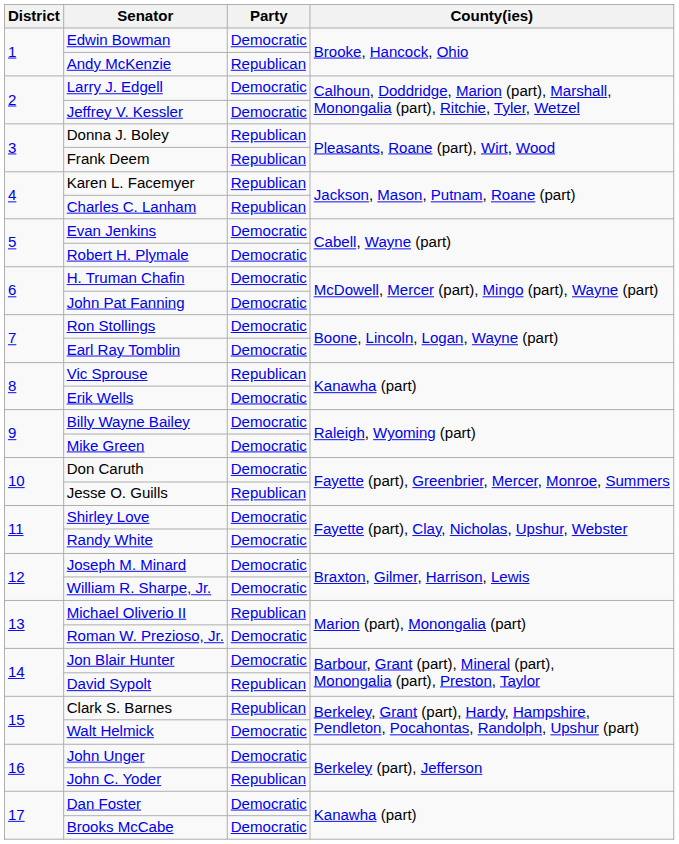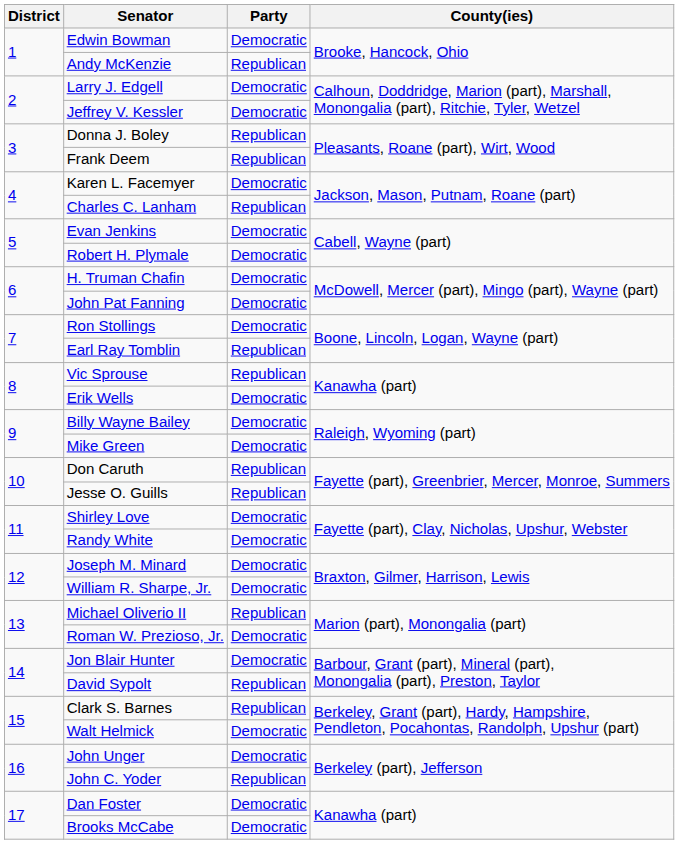 <table class=wikitable>
 <tr>
 <th>District</th>
 <th>Senator</th>
 <th>Party</th>
 <th>County(ies)</th>
 </tr>
 <tr>
 <td rowspan=2><a href='#'>1</a></td>
 <td><a href='#'>Edwin Bowman</a></td>
 <td><a href='#'>Democratic</a></td>
 <td rowspan=2><a href='#'>Brooke</a>, <a href='#'>Hancock</a>, <a href='#'>Ohio</a></td>
 </tr>
 <tr>
 <td><a href='#'>Andy McKenzie</a></td>
 <td><a href='#'>Republican</a></td>
 </tr>
 <tr>
 <td rowspan=2><a href='#'>2</a></td>
 <td><a href='#'>Larry J. Edgell</a></td>
 <td><a href='#'>Democratic</a></td>
 <td rowspan=2><a href='#'>Calhoun</a>, <a href='#'>Doddridge</a>, <a href='#'>Marion</a> (part), <a href='#'>Marshall</a>,<br> <a href='#'>Monongalia</a> (part), <a href='#'>Ritchie</a>, <a href='#'>Tyler</a>, <a href='#'>Wetzel</a></td>
 </tr>
 <tr>
 <td><a href='#'>Jeffrey V. Kessler</a></td>
 <td><a href='#'>Democratic</a></td>
 </tr>
 <tr>
 <td rowspan=2><a href='#'>3</a></td>
 <td>Donna J. Boley</td>
 <td><a href='#'>Republican</a></td>
 <td rowspan=2><a href='#'>Pleasants</a>, <a href='#'>Roane</a> (part), <a href='#'>Wirt</a>, <a href='#'>Wood</a></td>
 </tr>
 <tr>
 <td>Frank Deem</td>
 <td><a href='#'>Republican</a></td>
 </tr>
 <tr>
 <td rowspan=2><a href='#'>4</a></td>
 <td>Karen L. Facemyer</td>
-<td><a href='#'>Republican</a></td>
+<td><a href='#'>Democratic</a></td>
 <td rowspan=2><a href='#'>Jackson</a>, <a href='#'>Mason</a>, <a href='#'>Putnam</a>, <a href='#'>Roane</a> (part)</td>
 </tr>
 <tr>
 <td><a href='#'>Charles C. Lanham</a></td>
 <td><a href='#'>Republican</a></td>
 </tr>
 <tr>
 <td rowspan=2><a href='#'>5</a></td>
 <td><a href='#'>Evan Jenkins</a></td>
 <td><a href='#'>Democratic</a></td>
 <td rowspan=2><a href='#'>Cabell</a>, <a href='#'>Wayne</a> (part)</td>
 </tr>
 <tr>
 <td><a href='#'>Robert H. Plymale</a></td>
 <td><a href='#'>Democratic</a></td>
 </tr>
 <tr>
 <td rowspan=2><a href='#'>6</a></td>
 <td><a href='#'>H. Truman Chafin</a></td>
 <td><a href='#'>Democratic</a></td>
 <td rowspan=2><a href='#'>McDowell</a>, <a href='#'>Mercer</a> (part), <a href='#'>Mingo</a> (part), <a href='#'>Wayne</a> (part)</td>
 </tr>
 <tr>
 <td><a href='#'>John Pat Fanning</a></td>
 <td><a href='#'>Democratic</a></td>
 </tr>
 <tr>
 <td rowspan=2><a href='#'>7</a></td>
 <td><a href='#'>Ron Stollings</a></td>
 <td><a href='#'>Democratic</a></td>
 <td rowspan=2><a href='#'>Boone</a>, <a href='#'>Lincoln</a>, <a href='#'>Logan</a>, <a href='#'>Wayne</a> (part)</td>
 </tr>
 <tr>
 <td><a href='#'>Earl Ray Tomblin</a></td>
-<td><a href='#'>Democratic</a></td>
+<td><a href='#'>Republican</a></td>
 </tr>
 <tr>
 <td rowspan=2><a href='#'>8</a></td>
 <td><a href='#'>Vic Sprouse</a></td>
 <td><a href='#'>Republican</a></td>
 <td rowspan=2><a href='#'>Kanawha</a> (part)</td>
 </tr>
 <tr>
 <td><a href='#'>Erik Wells</a></td>
 <td><a href='#'>Democratic</a></td>
 </tr>
 <tr>
 <td rowspan=2><a href='#'>9</a></td>
 <td><a href='#'>Billy Wayne Bailey</a></td>
 <td><a href='#'>Democratic</a></td>
 <td rowspan=2><a href='#'>Raleigh</a>, <a href='#'>Wyoming</a> (part)</td>
 </tr>
 <tr>
 <td><a href='#'>Mike Green</a></td>
 <td><a href='#'>Democratic</a></td>
 </tr>
 <tr>
 <td rowspan=2><a href='#'>10</a></td>
 <td>Don Caruth</td>
-<td><a href='#'>Democratic</a></td>
+<td><a href='#'>Republican</a></td>
 <td rowspan=2><a href='#'>Fayette</a> (part), <a href='#'>Greenbrier</a>, <a href='#'>Mercer</a>, <a href='#'>Monroe</a>, <a href='#'>Summers</a></td>
 </tr>
 <tr>
 <td>Jesse O. Guills</td>
 <td><a href='#'>Republican</a></td>
 </tr>
 <tr>
 <td rowspan=2><a href='#'>11</a></td>
 <td><a href='#'>Shirley Love</a></td>
 <td><a href='#'>Democratic</a></td>
 <td rowspan=2><a href='#'>Fayette</a> (part), <a href='#'>Clay</a>, <a href='#'>Nicholas</a>, <a href='#'>Upshur</a>, <a href='#'>Webster</a></td>
 </tr>
 <tr>
 <td><a href='#'>Randy White</a></td>
 <td><a href='#'>Democratic</a></td>
 </tr>
 <tr>
 <td rowspan=2><a href='#'>12</a></td>
 <td><a href='#'>Joseph M. Minard</a></td>
 <td><a href='#'>Democratic</a></td>
 <td rowspan=2><a href='#'>Braxton</a>, <a href='#'>Gilmer</a>, <a href='#'>Harrison</a>, <a href='#'>Lewis</a></td>
 </tr>
 <tr>
 <td><a href='#'>William R. Sharpe, Jr.</a></td>
 <td><a href='#'>Democratic</a></td>
 </tr>
 <tr>
 <td rowspan=2><a href='#'>13</a></td>
 <td><a href='#'>Michael Oliverio II</a></td>
 <td><a href='#'>Republican</a></td>
 <td rowspan=2><a href='#'>Marion</a> (part), <a href='#'>Monongalia</a> (part)</td>
 </tr>
 <tr>
 <td><a href='#'>Roman W. Prezioso, Jr.</a></td>
 <td><a href='#'>Democratic</a></td>
 </tr>
 <tr>
 <td rowspan=2><a href='#'>14</a></td>
 <td><a href='#'>Jon Blair Hunter</a></td>
 <td><a href='#'>Democratic</a></td>
 <td rowspan=2><a href='#'>Barbour</a>, <a href='#'>Grant</a> (part), <a href='#'>Mineral</a> (part),<br> <a href='#'>Monongalia</a> (part), <a href='#'>Preston</a>, <a href='#'>Taylor</a></td>
 </tr>
 <tr>
 <td><a href='#'>David Sypolt</a></td>
 <td><a href='#'>Republican</a></td>
 </tr>
 <tr>
 <td rowspan=2><a href='#'>15</a></td>
 <td>Clark S. Barnes</td>
 <td><a href='#'>Republican</a></td>
 <td rowspan=2><a href='#'>Berkeley</a>, <a href='#'>Grant</a> (part), <a href='#'>Hardy</a>, <a href='#'>Hampshire</a>,<br> <a href='#'>Pendleton</a>, <a href='#'>Pocahontas</a>, <a href='#'>Randolph</a>, <a href='#'>Upshur</a> (part)</td>
 </tr>
 <tr>
 <td><a href='#'>Walt Helmick</a></td>
 <td><a href='#'>Democratic</a></td>
 </tr>
 <tr>
 <td rowspan=2><a href='#'>16</a></td>
 <td><a href='#'>John Unger</a></td>
 <td><a href='#'>Democratic</a></td>
 <td rowspan=2><a href='#'>Berkeley</a> (part), <a href='#'>Jefferson</a></td>
 </tr>
 <tr>
 <td><a href='#'>John C. Yoder</a></td>
 <td><a href='#'>Republican</a></td>
 </tr>
 <tr>
 <td rowspan=2><a href='#'>17</a></td>
 <td><a href='#'>Dan Foster</a></td>
 <td><a href='#'>Democratic</a></td>
 <td rowspan=2><a href='#'>Kanawha</a> (part)</td>
 </tr>
 <tr>
 <td><a href='#'>Brooks McCabe</a></td>
 <td><a href='#'>Democratic</a></td>
 </tr>
 </table>
